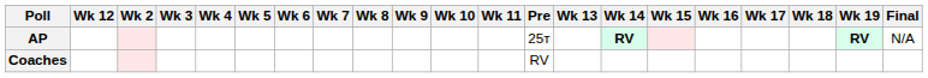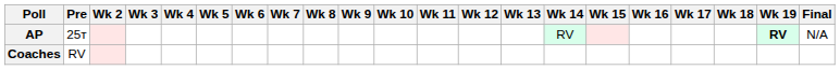 <table class="wikitable" style="white-space:nowrap;text-align:center;">
 <tr>
 <th>Poll</th>
-<th>Wk 12</th>
+<th>Pre</th>
 <th>Wk 2</th>
 <th>Wk 3</th>
 <th>Wk 4</th>
 <th>Wk 5</th>
 <th>Wk 6</th>
 <th>Wk 7</th>
 <th>Wk 8</th>
 <th>Wk 9</th>
 <th>Wk 10</th>
 <th>Wk 11</th>
-<th>Pre</th>
+<th>Wk 12</th>
 <th>Wk 13</th>
 <th>Wk 14</th>
 <th>Wk 15</th>
 <th>Wk 16</th>
 <th>Wk 17</th>
 <th>Wk 18</th>
 <th>Wk 19</th>
 <th>Final</th>
 </tr>
 <tr>
 <th>AP</th>
-<td style="background:#FFF;"></td>
+<td style="background:#FFF;">25т</td>
 <td style="background:#FFE6E6;"></td>
 <td style="background:#FFF;"></td>
 <td style="background:#FFF;"></td>
 <td style="background:#FFF;"></td>
 <td style="background:#FFF;"></td>
 <td style="background:#FFF;"></td>
 <td style="background:#FFF;"></td>
 <td style="background:#FFF;"></td>
 <td style="background:#FFF;"></td>
 <td style="background:#FFF;"></td>
-<td style="background:#FFF;">25т</td>
 <td style="background:#FFF;"></td>
-<td style="background:#D8FFEB;"><strong>RV</strong></td>
+<td style="background:#FFF;"></td>
+<td style="background:#D8FFEB;">RV</td>
 <td style="background:#FFE6E6;"></td>
 <td style="background:#FFF;"></td>
 <td style="background:#FFF;"></td>
 <td style="background:#FFF;"></td>
 <td style="background:#D8FFEB;"><strong>RV</strong></td>
 <td style="background:#FFF;">N/A</td>
 </tr>
 <tr>
 <th>Coaches</th>
-<td style="background:#FFF;"></td>
+<td style="background:#FFF;">RV</td>
 <td style="background:#FFE6E6;"></td>
 <td style="background:#FFF;"></td>
 <td style="background:#FFF;"></td>
 <td style="background:#FFF;"></td>
 <td style="background:#FFF;"></td>
 <td style="background:#FFF;"></td>
 <td style="background:#FFF;"></td>
 <td style="background:#FFF;"></td>
 <td style="background:#FFF;"></td>
 <td style="background:#FFF;"></td>
-<td style="background:#FFF;">RV</td>
+<td style="background:#FFF;"></td>
 <td style="background:#FFF;"></td>
 <td style="background:#FFF;"></td>
 <td style="background:#FFF;"></td>
 <td style="background:#FFF;"></td>
 <td style="background:#FFF;"></td>
 <td style="background:#FFF;"></td>
 <td style="background:#FFF;"></td>
 <td style="background:#FFF;"></td>
 </tr>
 </table>
